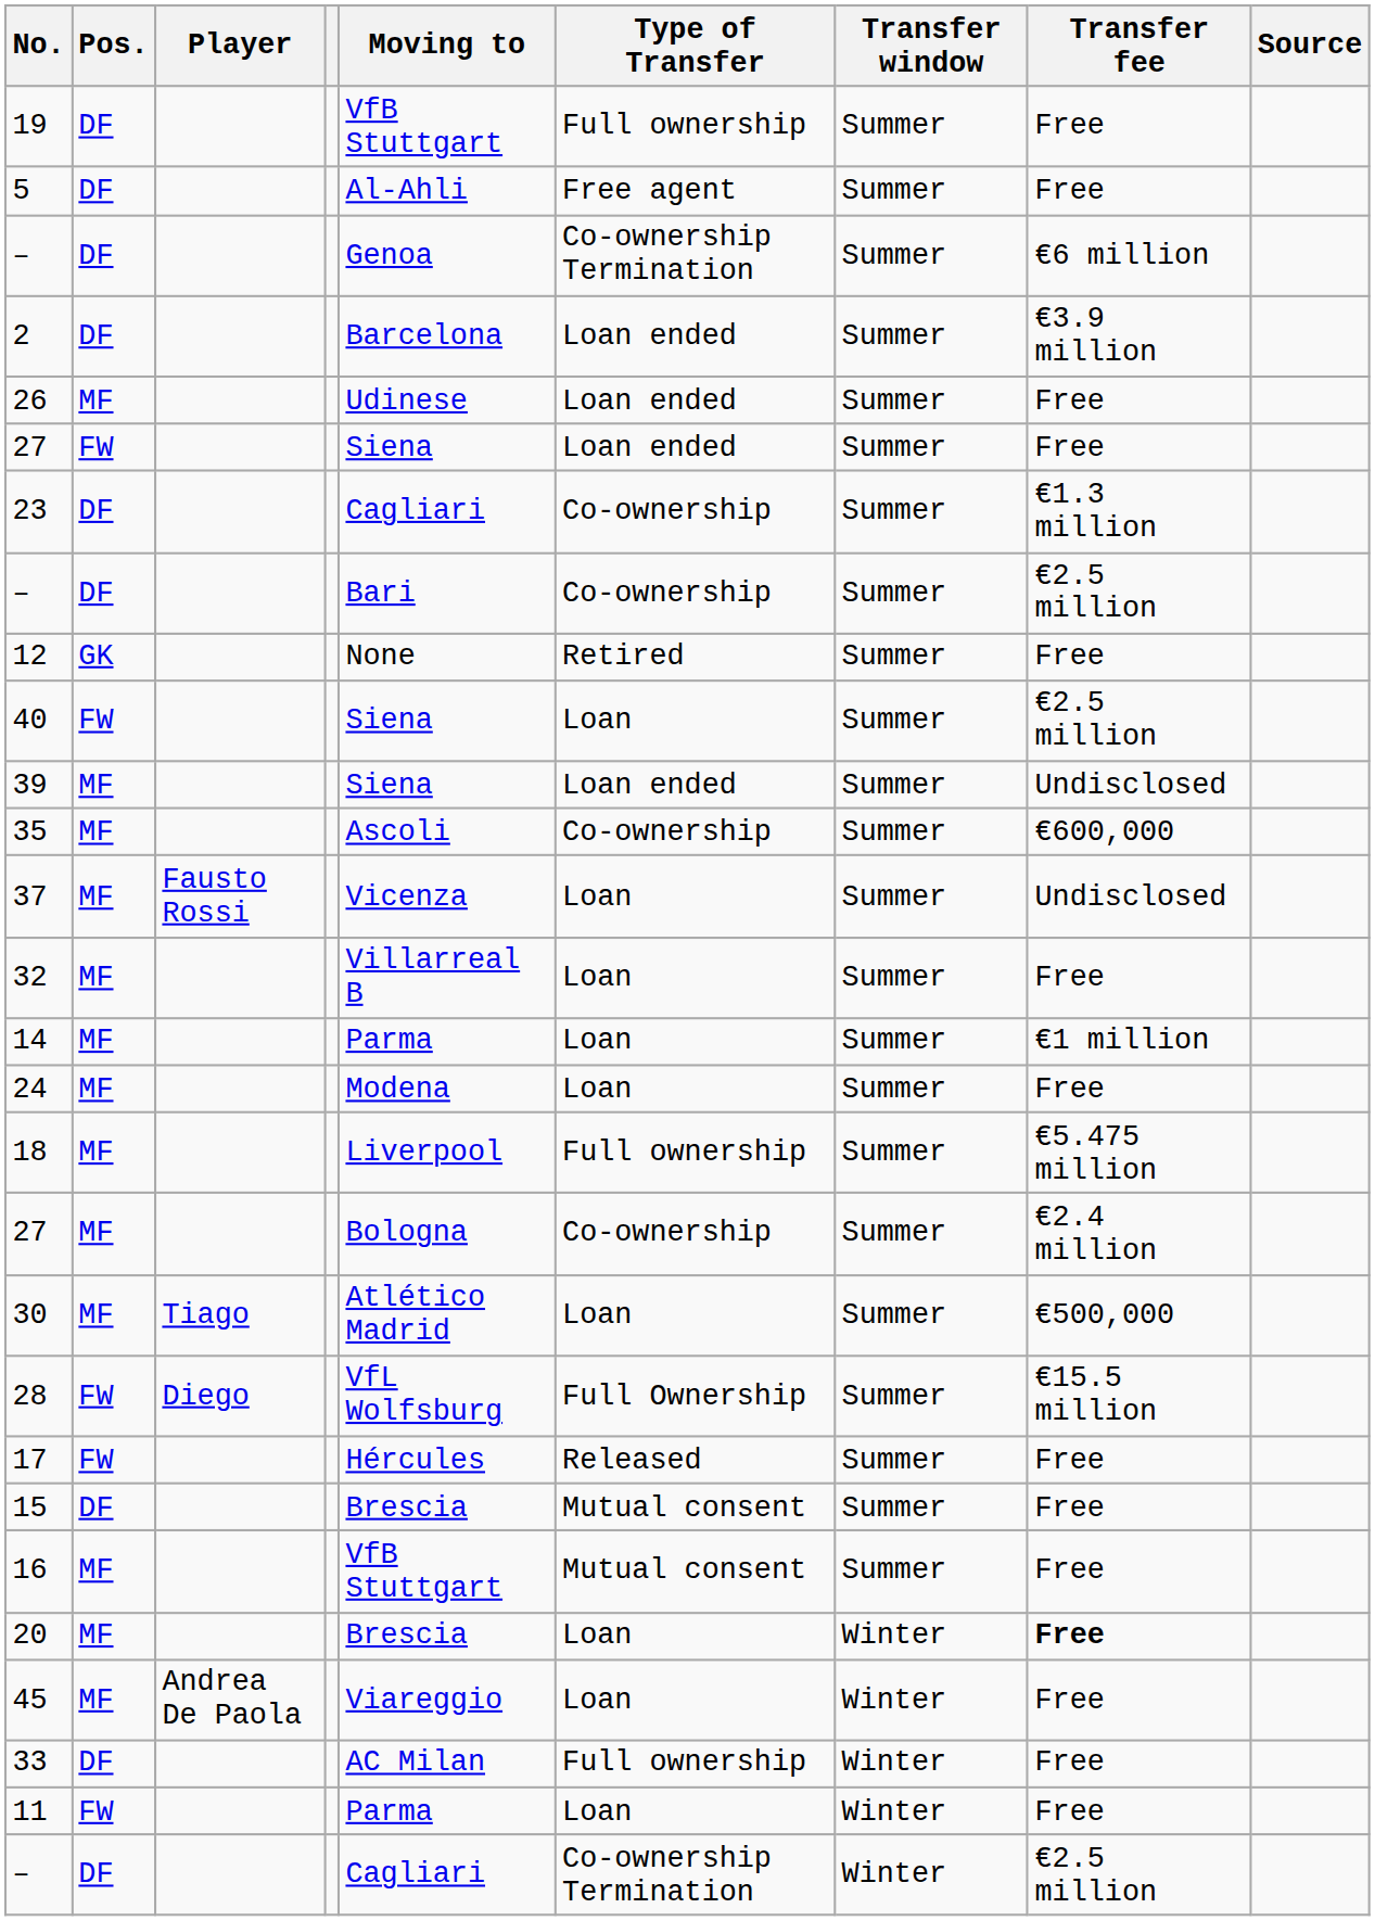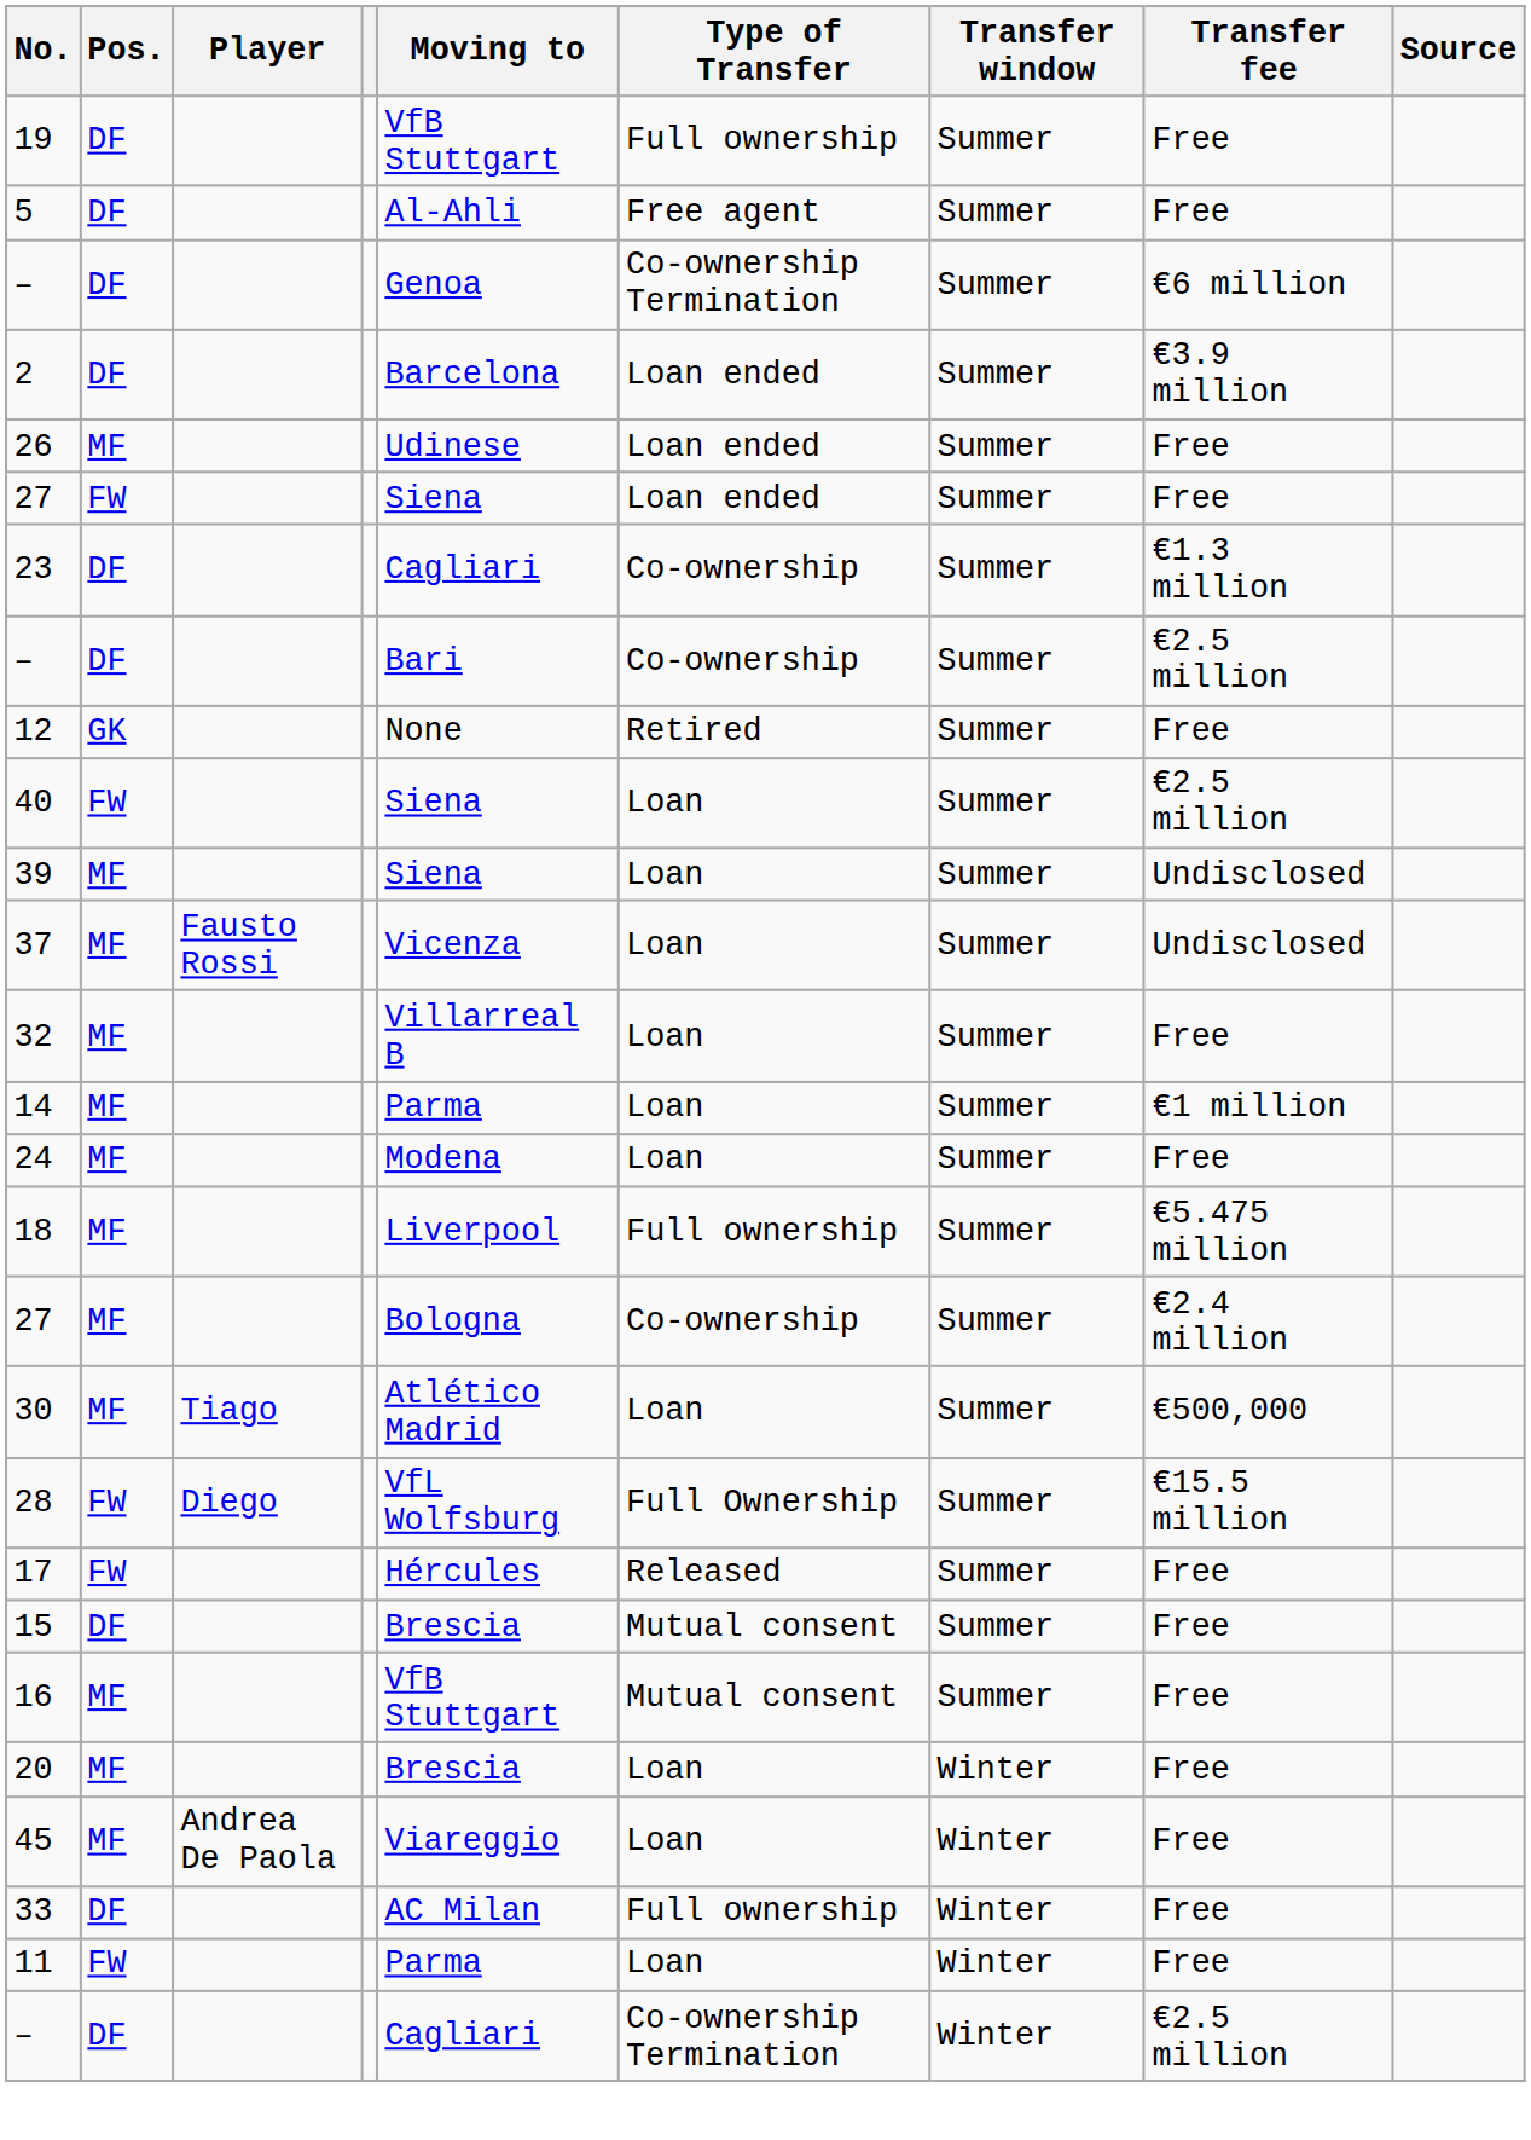 <table class="wikitable sortable">
 <tr>
 <th>No.</th>
 <th>Pos.</th>
 <th>Player</th>
 <th></th>
 <th>Moving to</th>
 <th>Type of Transfer</th>
 <th>Transfer window</th>
 <th>Transfer fee</th>
 <th>Source</th>
 </tr>
 <tr>
 <td>19</td>
 <td><a href='#'>DF</a></td>
 <td> </td>
 <td></td>
 <td> <a href='#'>VfB Stuttgart</a></td>
 <td>Full ownership</td>
 <td>Summer</td>
 <td>Free</td>
 <td></td>
 </tr>
 <tr>
 <td>5</td>
 <td><a href='#'>DF</a></td>
 <td> </td>
 <td></td>
 <td> <a href='#'>Al-Ahli</a></td>
 <td>Free agent</td>
 <td>Summer</td>
 <td>Free</td>
 <td></td>
 </tr>
 <tr>
 <td>–</td>
 <td><a href='#'>DF</a></td>
 <td> </td>
 <td></td>
 <td> <a href='#'>Genoa</a></td>
 <td>Co-ownership Termination</td>
 <td>Summer</td>
 <td>€6 million</td>
 <td></td>
 </tr>
 <tr>
 <td>2</td>
 <td><a href='#'>DF</a></td>
 <td> </td>
 <td></td>
 <td> <a href='#'>Barcelona</a></td>
 <td>Loan ended</td>
 <td>Summer</td>
 <td>€3.9 million</td>
 <td></td>
 </tr>
 <tr>
 <td>26</td>
 <td><a href='#'>MF</a></td>
 <td> </td>
 <td></td>
 <td> <a href='#'>Udinese</a></td>
 <td>Loan ended</td>
 <td>Summer</td>
 <td>Free</td>
 <td></td>
 </tr>
 <tr>
 <td>27</td>
 <td><a href='#'>FW</a></td>
 <td> </td>
 <td></td>
 <td> <a href='#'>Siena</a></td>
 <td>Loan ended</td>
 <td>Summer</td>
 <td>Free</td>
 <td></td>
 </tr>
 <tr>
 <td>23</td>
 <td><a href='#'>DF</a></td>
 <td> </td>
 <td></td>
 <td> <a href='#'>Cagliari</a></td>
 <td>Co-ownership</td>
 <td>Summer</td>
 <td>€1.3 million</td>
 <td></td>
 </tr>
 <tr>
 <td>–</td>
 <td><a href='#'>DF</a></td>
 <td> </td>
 <td></td>
 <td> <a href='#'>Bari</a></td>
 <td>Co-ownership</td>
 <td>Summer</td>
 <td>€2.5 million</td>
 <td></td>
 </tr>
 <tr>
 <td>12</td>
 <td><a href='#'>GK</a></td>
 <td> </td>
 <td></td>
 <td> None</td>
 <td>Retired</td>
 <td>Summer</td>
 <td>Free</td>
 <td></td>
 </tr>
 <tr>
 <td>40</td>
 <td><a href='#'>FW</a></td>
 <td> </td>
 <td></td>
 <td> <a href='#'>Siena</a></td>
 <td>Loan</td>
 <td>Summer</td>
 <td>€2.5 million</td>
 <td></td>
 </tr>
 <tr>
 <td>39</td>
 <td><a href='#'>MF</a></td>
 <td> </td>
 <td></td>
 <td> <a href='#'>Siena</a></td>
-<td>Loan ended</td>
+<td>Loan</td>
 <td>Summer</td>
 <td>Undisclosed</td>
 <td></td>
-</tr>
-<tr>
-<td>35</td>
-<td><a href='#'>MF</a></td>
-<td> </td>
-<td></td>
-<td> <a href='#'>Ascoli</a></td>
-<td>Co-ownership</td>
-<td>Summer</td>
-<td>€600,000</td>
-<td> </td>
 </tr>
 <tr>
 <td>37</td>
 <td><a href='#'>MF</a></td>
 <td> <a href='#'>Fausto Rossi</a></td>
 <td></td>
 <td> <a href='#'>Vicenza</a></td>
 <td>Loan</td>
 <td>Summer</td>
 <td>Undisclosed</td>
 <td></td>
 </tr>
 <tr>
 <td>32</td>
 <td><a href='#'>MF</a></td>
 <td> </td>
 <td></td>
 <td> <a href='#'>Villarreal B</a></td>
 <td>Loan</td>
 <td>Summer</td>
 <td>Free</td>
 <td></td>
 </tr>
 <tr>
 <td>14</td>
 <td><a href='#'>MF</a></td>
 <td> </td>
 <td></td>
 <td> <a href='#'>Parma</a></td>
 <td>Loan</td>
 <td>Summer</td>
 <td>€1 million</td>
 <td></td>
 </tr>
 <tr>
 <td>24</td>
 <td><a href='#'>MF</a></td>
 <td> </td>
 <td></td>
 <td> <a href='#'>Modena</a></td>
 <td>Loan</td>
 <td>Summer</td>
 <td>Free</td>
 <td></td>
 </tr>
 <tr>
 <td>18</td>
 <td><a href='#'>MF</a></td>
 <td> </td>
 <td></td>
 <td> <a href='#'>Liverpool</a></td>
 <td>Full ownership</td>
 <td>Summer</td>
 <td>€5.475 million</td>
 <td></td>
 </tr>
 <tr>
 <td>27</td>
 <td><a href='#'>MF</a></td>
 <td> </td>
 <td></td>
 <td> <a href='#'>Bologna</a></td>
 <td>Co-ownership</td>
 <td>Summer</td>
 <td>€2.4 million</td>
 <td></td>
 </tr>
 <tr>
 <td>30</td>
 <td><a href='#'>MF</a></td>
 <td> <a href='#'>Tiago</a></td>
 <td></td>
 <td> <a href='#'>Atlético Madrid</a></td>
 <td>Loan</td>
 <td>Summer</td>
 <td>€500,000</td>
 <td></td>
 </tr>
 <tr>
 <td>28</td>
 <td><a href='#'>FW</a></td>
 <td> <a href='#'>Diego</a></td>
 <td></td>
 <td> <a href='#'>VfL Wolfsburg</a></td>
 <td>Full Ownership</td>
 <td>Summer</td>
 <td>€15.5 million</td>
 <td></td>
 </tr>
 <tr>
 <td>17</td>
 <td><a href='#'>FW</a></td>
 <td> </td>
 <td></td>
 <td> <a href='#'>Hércules</a></td>
 <td>Released</td>
 <td>Summer</td>
 <td>Free</td>
 <td></td>
 </tr>
 <tr>
 <td>15</td>
 <td><a href='#'>DF</a></td>
 <td> </td>
 <td></td>
 <td> <a href='#'>Brescia</a></td>
 <td>Mutual consent</td>
 <td>Summer</td>
 <td>Free</td>
 <td></td>
 </tr>
 <tr>
 <td>16</td>
 <td><a href='#'>MF</a></td>
 <td> </td>
 <td></td>
 <td> <a href='#'>VfB Stuttgart</a></td>
 <td>Mutual consent</td>
 <td>Summer</td>
 <td>Free</td>
 <td></td>
 </tr>
 <tr>
 <td>20</td>
 <td><a href='#'>MF</a></td>
 <td> </td>
 <td></td>
 <td> <a href='#'>Brescia</a></td>
 <td>Loan</td>
 <td>Winter</td>
-<td><strong>Free</strong></td>
+<td>Free</td>
 <td></td>
 </tr>
 <tr>
 <td>45</td>
 <td><a href='#'>MF</a></td>
 <td> Andrea De Paola</td>
 <td></td>
 <td> <a href='#'>Viareggio</a></td>
 <td>Loan</td>
 <td>Winter</td>
 <td>Free</td>
 <td></td>
 </tr>
 <tr>
 <td>33</td>
 <td><a href='#'>DF</a></td>
 <td> </td>
 <td></td>
 <td> <a href='#'>AC Milan</a></td>
 <td>Full ownership</td>
 <td>Winter</td>
 <td>Free</td>
 <td></td>
 </tr>
 <tr>
 <td>11</td>
 <td><a href='#'>FW</a></td>
 <td> </td>
 <td></td>
 <td> <a href='#'>Parma</a></td>
 <td>Loan</td>
 <td>Winter</td>
 <td>Free</td>
 <td></td>
 </tr>
 <tr>
 <td>–</td>
 <td><a href='#'>DF</a></td>
 <td> </td>
 <td></td>
 <td> <a href='#'>Cagliari</a></td>
 <td>Co-ownership Termination</td>
 <td>Winter</td>
 <td>€2.5 million</td>
 <td></td>
 </tr>
 </table>
